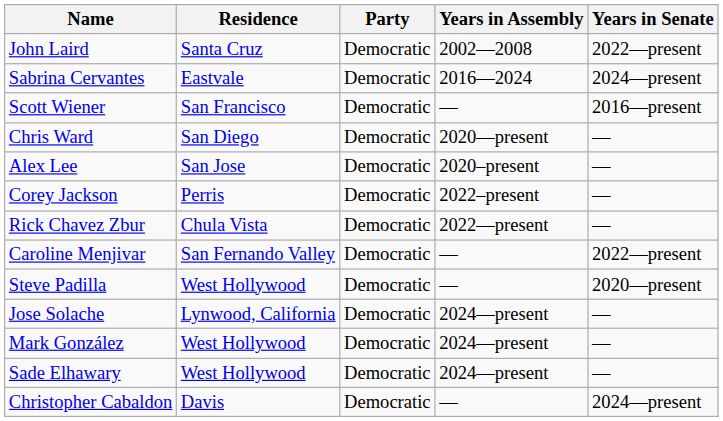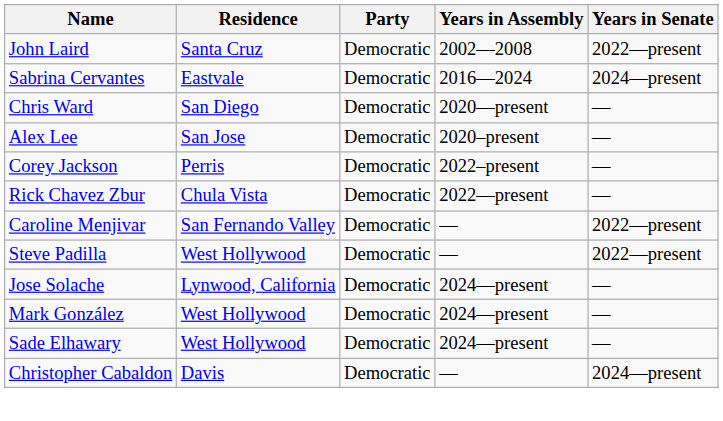 <table class="wikitable sortable">
 <tr>
 <th>Name</th>
 <th>Residence</th>
 <th>Party</th>
 <th>Years in Assembly</th>
 <th>Years in Senate</th>
 </tr>
 <tr>
 <td><a href='#'>John Laird</a></td>
 <td><a href='#'>Santa Cruz</a></td>
 <td>Democratic</td>
 <td>2002—2008</td>
 <td>2022—present</td>
 </tr>
 <tr>
 <td><a href='#'>Sabrina Cervantes</a></td>
 <td><a href='#'>Eastvale</a></td>
 <td>Democratic</td>
 <td>2016—2024</td>
 <td>2024—present</td>
-</tr>
-<tr>
-<td><a href='#'>Scott Wiener</a></td>
-<td><a href='#'>San Francisco</a></td>
-<td>Democratic</td>
-<td>—</td>
-<td>2016—present</td>
 </tr>
 <tr>
 <td><a href='#'>Chris Ward</a></td>
 <td><a href='#'>San Diego</a></td>
 <td>Democratic</td>
 <td>2020—present</td>
 <td>—</td>
 </tr>
 <tr>
 <td><a href='#'>Alex Lee</a></td>
 <td><a href='#'>San Jose</a></td>
 <td>Democratic</td>
 <td>2020–present</td>
 <td>—</td>
 </tr>
 <tr>
 <td><a href='#'>Corey Jackson</a></td>
 <td><a href='#'>Perris</a></td>
 <td>Democratic</td>
 <td>2022–present</td>
 <td>—</td>
 </tr>
 <tr>
 <td><a href='#'>Rick Chavez Zbur</a></td>
 <td><a href='#'>Chula Vista</a></td>
 <td>Democratic</td>
 <td>2022—present</td>
 <td>—</td>
 </tr>
 <tr>
 <td><a href='#'>Caroline Menjivar</a></td>
 <td><a href='#'>San Fernando Valley</a></td>
 <td>Democratic</td>
 <td>—</td>
 <td>2022—present</td>
 </tr>
 <tr>
 <td><a href='#'>Steve Padilla</a></td>
 <td><a href='#'>West Hollywood</a></td>
 <td>Democratic</td>
 <td>—</td>
-<td>2020—present</td>
+<td>2022—present</td>
 </tr>
 <tr>
 <td><a href='#'>Jose Solache</a></td>
 <td><a href='#'>Lynwood, California</a></td>
 <td>Democratic</td>
 <td>2024—present</td>
 <td>—</td>
 </tr>
 <tr>
 <td><a href='#'>Mark González</a></td>
 <td><a href='#'>West Hollywood</a></td>
 <td>Democratic</td>
 <td>2024—present</td>
 <td>—</td>
 </tr>
 <tr>
 <td><a href='#'>Sade Elhawary</a></td>
 <td><a href='#'>West Hollywood</a></td>
 <td>Democratic</td>
 <td>2024—present</td>
 <td>—</td>
 </tr>
 <tr>
 <td><a href='#'>Christopher Cabaldon</a></td>
 <td><a href='#'>Davis</a></td>
 <td>Democratic</td>
 <td>—</td>
 <td>2024—present</td>
 </tr>
 </table>
